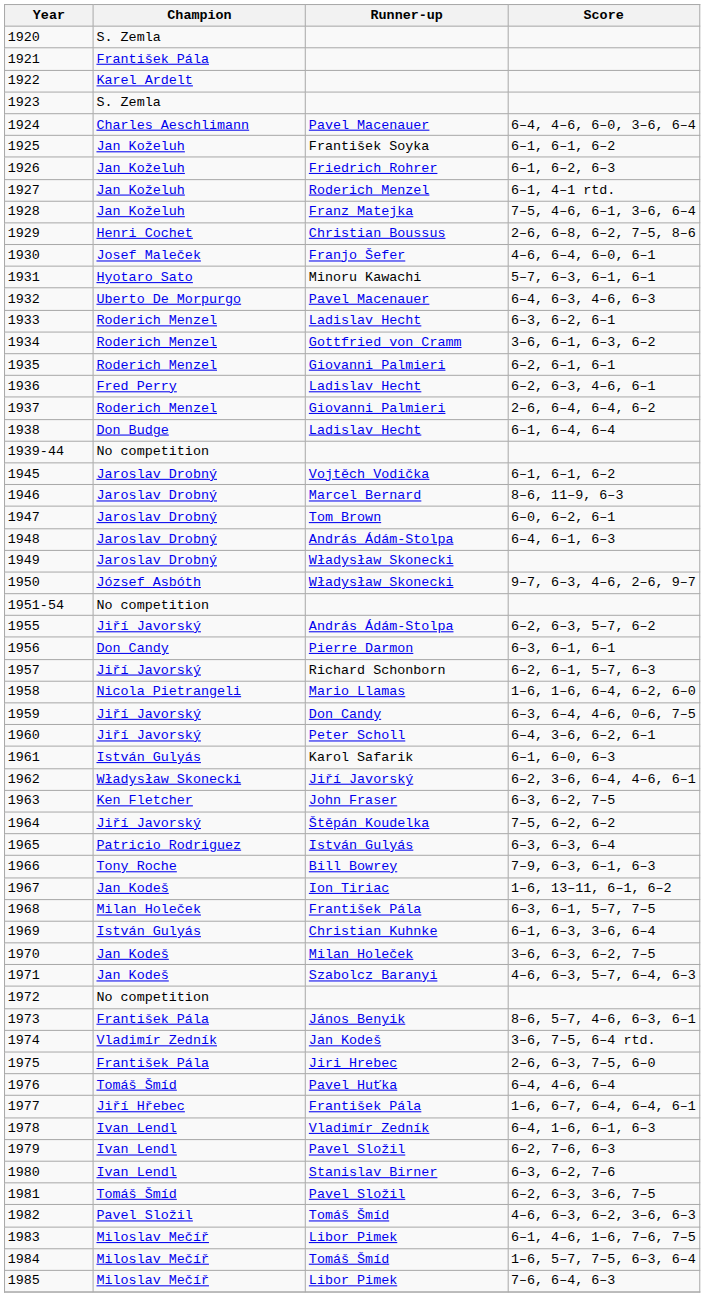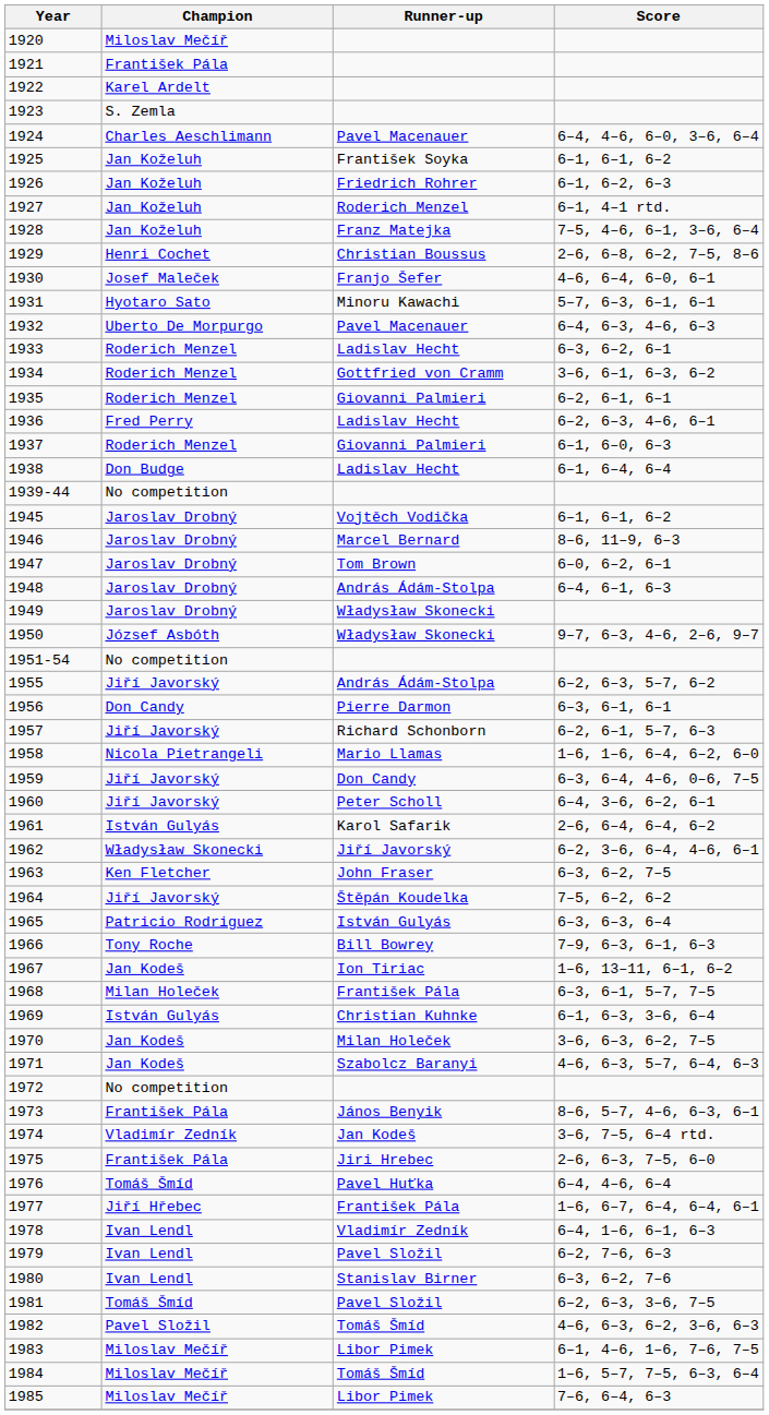 <table class=wikitable>
 <tr>
 <th style="width:80px">Year</th>
 <th style="width:200px">Champion</th>
 <th style="width:190px">Runner-up</th>
 <th style="width:180px" class="unsortable">Score</th>
 </tr>
 <tr>
 <td>1920</td>
-<td> S. Zemla </td>
+<td> <a href='#'>Miloslav Mečíř</a></td>
 <td></td>
 <td></td>
 </tr>
 <tr>
 <td>1921</td>
 <td> <a href='#'>František Pála</a></td>
 <td></td>
 <td></td>
 </tr>
 <tr>
 <td>1922</td>
 <td> <a href='#'>Karel Ardelt</a></td>
 <td></td>
 <td></td>
 </tr>
 <tr>
 <td>1923</td>
 <td> S. Zemla </td>
 <td></td>
 <td></td>
 </tr>
 <tr>
 <td>1924</td>
 <td> <a href='#'>Charles Aeschlimann</a></td>
 <td> <a href='#'>Pavel Macenauer</a></td>
 <td>6–4, 4–6, 6–0, 3–6, 6–4</td>
 </tr>
 <tr>
 <td>1925</td>
 <td> <a href='#'>Jan Koželuh</a></td>
 <td> František Soyka</td>
 <td>6–1, 6–1, 6–2</td>
 </tr>
 <tr>
 <td>1926</td>
 <td> <a href='#'>Jan Koželuh</a></td>
 <td> <a href='#'>Friedrich Rohrer</a></td>
 <td>6–1, 6–2, 6–3</td>
 </tr>
 <tr>
 <td>1927</td>
 <td> <a href='#'>Jan Koželuh</a></td>
 <td> <a href='#'>Roderich Menzel</a></td>
 <td>6–1, 4–1 rtd.</td>
 </tr>
 <tr>
 <td>1928</td>
 <td> <a href='#'>Jan Koželuh</a></td>
 <td> <a href='#'>Franz Matejka</a></td>
 <td>7–5, 4–6, 6–1, 3–6, 6–4</td>
 </tr>
 <tr>
 <td>1929</td>
 <td> <a href='#'>Henri Cochet</a></td>
 <td> <a href='#'>Christian Boussus</a></td>
 <td>2–6, 6–8, 6–2, 7–5, 8–6</td>
 </tr>
 <tr>
 <td>1930</td>
 <td> <a href='#'>Josef Maleček</a></td>
 <td> <a href='#'>Franjo Šefer</a></td>
 <td>4–6, 6–4, 6–0, 6–1</td>
 </tr>
 <tr>
 <td>1931</td>
 <td> <a href='#'>Hyotaro Sato</a></td>
 <td> Minoru Kawachi</td>
 <td>5–7, 6–3, 6–1, 6–1</td>
 </tr>
 <tr>
 <td>1932</td>
 <td> <a href='#'>Uberto De Morpurgo</a></td>
 <td> <a href='#'>Pavel Macenauer</a></td>
 <td>6–4, 6–3, 4–6, 6–3</td>
 </tr>
 <tr>
 <td>1933</td>
 <td> <a href='#'>Roderich Menzel</a></td>
 <td> <a href='#'>Ladislav Hecht</a></td>
 <td>6–3, 6–2, 6–1</td>
 </tr>
 <tr>
 <td>1934</td>
 <td> <a href='#'>Roderich Menzel</a></td>
 <td> <a href='#'>Gottfried von Cramm</a></td>
 <td>3–6, 6–1, 6–3, 6–2</td>
 </tr>
 <tr>
 <td>1935</td>
 <td> <a href='#'>Roderich Menzel</a></td>
 <td> <a href='#'>Giovanni Palmieri</a></td>
 <td>6–2, 6–1, 6–1</td>
 </tr>
 <tr>
 <td>1936</td>
 <td> <a href='#'>Fred Perry</a></td>
 <td> <a href='#'>Ladislav Hecht</a></td>
 <td>6–2, 6–3, 4–6, 6–1</td>
 </tr>
 <tr>
 <td>1937</td>
 <td> <a href='#'>Roderich Menzel</a></td>
 <td> <a href='#'>Giovanni Palmieri</a></td>
-<td>2–6, 6–4, 6–4, 6–2</td>
+<td>6–1, 6–0, 6–3</td>
 </tr>
 <tr>
 <td>1938</td>
 <td> <a href='#'>Don Budge</a></td>
 <td> <a href='#'>Ladislav Hecht</a></td>
 <td>6–1, 6–4, 6–4</td>
 </tr>
 <tr>
 <td>1939-44</td>
 <td>No competition</td>
 <td></td>
 <td></td>
 </tr>
 <tr>
 <td>1945</td>
 <td> <a href='#'>Jaroslav Drobný</a></td>
 <td> <a href='#'>Vojtěch Vodička</a></td>
 <td>6–1, 6–1, 6–2</td>
 </tr>
 <tr>
 <td>1946</td>
 <td> <a href='#'>Jaroslav Drobný</a></td>
 <td> <a href='#'>Marcel Bernard</a></td>
 <td>8–6, 11–9, 6–3</td>
 </tr>
 <tr>
 <td>1947</td>
 <td> <a href='#'>Jaroslav Drobný</a></td>
 <td> <a href='#'>Tom Brown</a></td>
 <td>6–0, 6–2, 6–1</td>
 </tr>
 <tr>
 <td>1948</td>
 <td> <a href='#'>Jaroslav Drobný</a></td>
 <td> <a href='#'>András Ádám-Stolpa</a></td>
 <td>6–4, 6–1, 6–3</td>
 </tr>
 <tr>
 <td>1949</td>
 <td> <a href='#'>Jaroslav Drobný</a></td>
 <td> <a href='#'>Władysław Skonecki</a></td>
 <td></td>
 </tr>
 <tr>
 <td>1950</td>
 <td> <a href='#'>József Asbóth</a></td>
 <td> <a href='#'>Władysław Skonecki</a></td>
 <td>9–7, 6–3, 4–6, 2–6, 9–7</td>
 </tr>
 <tr>
 <td>1951-54</td>
 <td>No competition </td>
 <td></td>
 <td></td>
 </tr>
 <tr>
 <td>1955</td>
 <td> <a href='#'>Jiří Javorský</a></td>
 <td> <a href='#'>András Ádám-Stolpa</a></td>
 <td>6–2, 6–3, 5–7, 6–2</td>
 </tr>
 <tr>
 <td>1956</td>
 <td> <a href='#'>Don Candy</a></td>
 <td> <a href='#'>Pierre Darmon</a></td>
 <td>6–3, 6–1, 6–1</td>
 </tr>
 <tr>
 <td>1957</td>
 <td> <a href='#'>Jiří Javorský</a></td>
 <td> Richard Schonborn</td>
 <td>6–2, 6–1, 5–7, 6–3</td>
 </tr>
 <tr>
 <td>1958</td>
 <td> <a href='#'>Nicola Pietrangeli</a></td>
 <td> <a href='#'>Mario Llamas</a></td>
 <td>1–6, 1–6, 6–4, 6–2, 6–0</td>
 </tr>
 <tr>
 <td>1959</td>
 <td> <a href='#'>Jiří Javorský</a></td>
 <td> <a href='#'>Don Candy</a></td>
 <td>6–3, 6–4, 4–6, 0–6, 7–5</td>
 </tr>
 <tr>
 <td>1960</td>
 <td> <a href='#'>Jiří Javorský</a></td>
 <td> <a href='#'>Peter Scholl</a></td>
 <td>6–4, 3–6, 6–2, 6–1</td>
 </tr>
 <tr>
 <td>1961</td>
 <td> <a href='#'>István Gulyás</a></td>
 <td> Karol Safarik</td>
-<td>6–1, 6–0, 6–3</td>
+<td>2–6, 6–4, 6–4, 6–2</td>
 </tr>
 <tr>
 <td>1962</td>
 <td> <a href='#'>Władysław Skonecki</a></td>
 <td> <a href='#'>Jiří Javorský</a></td>
 <td>6–2, 3–6, 6–4, 4–6, 6–1</td>
 </tr>
 <tr>
 <td>1963</td>
 <td> <a href='#'>Ken Fletcher</a></td>
 <td> <a href='#'>John Fraser</a></td>
 <td>6–3, 6–2, 7–5</td>
 </tr>
 <tr>
 <td>1964</td>
 <td> <a href='#'>Jiří Javorský</a></td>
 <td> <a href='#'>Štěpán Koudelka</a></td>
 <td>7–5, 6–2, 6–2</td>
 </tr>
 <tr>
 <td>1965</td>
 <td> <a href='#'>Patricio Rodriguez</a></td>
 <td> <a href='#'>István Gulyás</a></td>
 <td>6–3, 6–3, 6–4</td>
 </tr>
 <tr>
 <td>1966</td>
 <td> <a href='#'>Tony Roche</a></td>
 <td> <a href='#'>Bill Bowrey</a></td>
 <td>7–9, 6–3, 6–1, 6–3</td>
 </tr>
 <tr>
 <td>1967</td>
 <td> <a href='#'>Jan Kodeš</a></td>
 <td> <a href='#'>Ion Tiriac</a></td>
 <td>1–6, 13–11, 6–1, 6–2</td>
 </tr>
 <tr>
 <td>1968</td>
 <td> <a href='#'>Milan Holeček</a></td>
 <td> <a href='#'>František Pála</a></td>
 <td>6–3, 6–1, 5–7, 7–5</td>
 </tr>
 <tr>
 <td>1969</td>
 <td> <a href='#'>István Gulyás</a></td>
 <td> <a href='#'>Christian Kuhnke</a></td>
 <td>6–1, 6–3, 3–6, 6–4</td>
 </tr>
 <tr>
 <td>1970</td>
 <td> <a href='#'>Jan Kodeš</a></td>
 <td> <a href='#'>Milan Holeček</a></td>
 <td>3–6, 6–3, 6–2, 7–5</td>
 </tr>
 <tr>
 <td>1971</td>
 <td> <a href='#'>Jan Kodeš</a></td>
 <td> <a href='#'>Szabolcz Baranyi</a></td>
 <td>4–6, 6–3, 5–7, 6–4, 6–3</td>
 </tr>
 <tr>
 <td>1972</td>
 <td>No competition</td>
 <td></td>
 <td></td>
 </tr>
 <tr>
 <td>1973</td>
 <td> <a href='#'>František Pála</a></td>
 <td> <a href='#'>János Benyik</a></td>
 <td>8–6, 5–7, 4–6, 6–3, 6–1</td>
 </tr>
 <tr>
 <td>1974</td>
 <td> <a href='#'>Vladimír Zedník</a></td>
 <td> <a href='#'>Jan Kodeš</a></td>
 <td>3–6, 7–5, 6–4 rtd.</td>
 </tr>
 <tr>
 <td>1975</td>
 <td> <a href='#'>František Pála</a></td>
 <td> <a href='#'>Jiri Hrebec</a></td>
 <td>2–6, 6–3, 7–5, 6–0</td>
 </tr>
 <tr>
 <td>1976</td>
 <td> <a href='#'>Tomáš Šmíd</a></td>
 <td> <a href='#'>Pavel Huťka</a></td>
 <td>6–4, 4–6, 6–4</td>
 </tr>
 <tr>
 <td>1977</td>
 <td> <a href='#'>Jiří Hřebec</a></td>
 <td> <a href='#'>František Pála</a></td>
 <td>1–6, 6–7, 6–4, 6–4, 6–1</td>
 </tr>
 <tr>
 <td>1978</td>
 <td> <a href='#'>Ivan Lendl</a></td>
 <td> <a href='#'>Vladimír Zedník</a></td>
 <td>6–4, 1–6, 6–1, 6–3</td>
 </tr>
 <tr>
 <td>1979</td>
 <td> <a href='#'>Ivan Lendl</a></td>
 <td> <a href='#'>Pavel Složil</a></td>
 <td>6–2, 7–6, 6–3</td>
 </tr>
 <tr>
 <td>1980</td>
 <td> <a href='#'>Ivan Lendl</a></td>
 <td> <a href='#'>Stanislav Birner</a></td>
 <td>6–3, 6–2, 7–6</td>
 </tr>
 <tr>
 <td>1981</td>
 <td> <a href='#'>Tomáš Šmíd</a></td>
 <td> <a href='#'>Pavel Složil</a></td>
 <td>6–2, 6–3, 3–6, 7–5</td>
 </tr>
 <tr>
 <td>1982</td>
 <td> <a href='#'>Pavel Složil</a></td>
 <td> <a href='#'>Tomáš Šmíd</a></td>
 <td>4–6, 6–3, 6–2, 3–6, 6–3</td>
 </tr>
 <tr>
 <td>1983</td>
 <td> <a href='#'>Miloslav Mečíř</a></td>
 <td> <a href='#'>Libor Pimek</a></td>
 <td>6–1, 4–6, 1–6, 7–6, 7–5</td>
 </tr>
 <tr>
 <td>1984</td>
 <td> <a href='#'>Miloslav Mečíř</a></td>
 <td> <a href='#'>Tomáš Šmíd</a></td>
 <td>1–6, 5–7, 7–5, 6–3, 6–4</td>
 </tr>
 <tr>
 <td>1985</td>
 <td> <a href='#'>Miloslav Mečíř</a></td>
 <td> <a href='#'>Libor Pimek</a></td>
 <td>7–6, 6–4, 6–3</td>
 </tr>
 <tr>
 </tr>
 </table>
